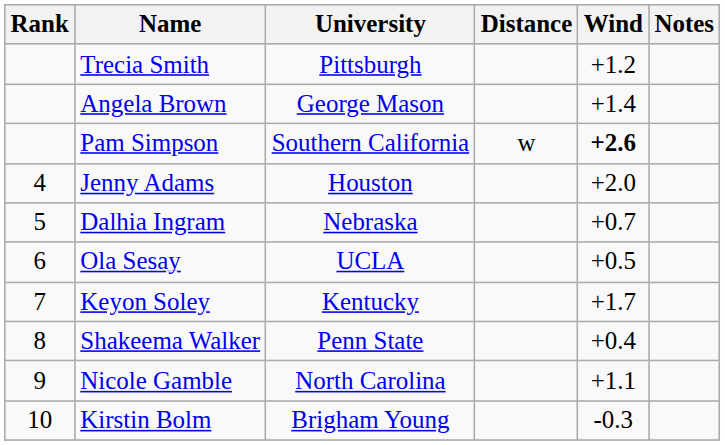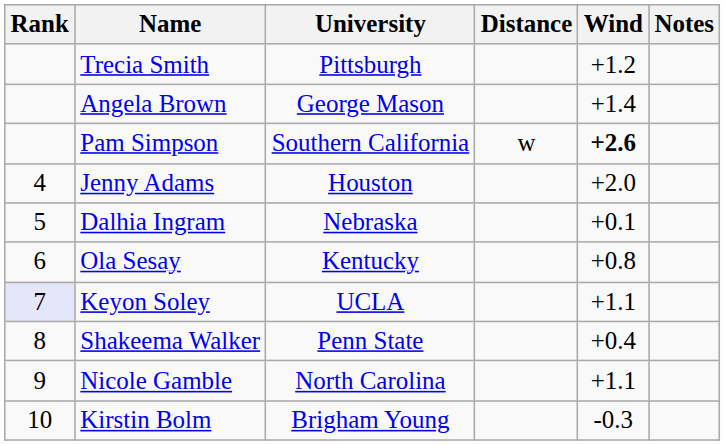 <table class="wikitable sortable" style="text-align:center">
 <tr>
 <th>Rank</th>
 <th>Name</th>
 <th>University</th>
 <th>Distance</th>
 <th>Wind</th>
 <th>Notes</th>
 </tr>
 <tr>
 <td></td>
 <td align=left><a href='#'>Trecia Smith</a> </td>
 <td><a href='#'>Pittsburgh</a></td>
 <td></td>
 <td>+1.2</td>
 <td></td>
 </tr>
 <tr>
 <td></td>
 <td align=left><a href='#'>Angela Brown</a></td>
 <td><a href='#'>George Mason</a></td>
 <td></td>
 <td>+1.4</td>
 <td></td>
 </tr>
 <tr>
 <td></td>
 <td align=left><a href='#'>Pam Simpson</a></td>
 <td><a href='#'>Southern California</a></td>
 <td>w</td>
 <td><strong>+2.6</strong></td>
 <td></td>
 </tr>
 <tr>
 <td>4</td>
 <td align=left><a href='#'>Jenny Adams</a></td>
 <td><a href='#'>Houston</a></td>
 <td></td>
 <td>+2.0</td>
 <td></td>
 </tr>
 <tr>
 <td>5</td>
 <td align=left><a href='#'>Dalhia Ingram</a></td>
 <td><a href='#'>Nebraska</a></td>
 <td></td>
-<td>+0.7</td>
+<td>+0.1</td>
 <td></td>
 </tr>
 <tr>
 <td>6</td>
 <td align=left><a href='#'>Ola Sesay</a> </td>
-<td><a href='#'>UCLA</a></td>
+<td><a href='#'>Kentucky</a></td>
 <td></td>
-<td>+0.5</td>
+<td>+0.8</td>
 <td></td>
 </tr>
 <tr>
-<td>7</td>
+<td style="background: lavender;">7</td>
 <td align=left><a href='#'>Keyon Soley</a></td>
-<td><a href='#'>Kentucky</a></td>
+<td><a href='#'>UCLA</a></td>
 <td></td>
-<td>+1.7</td>
+<td>+1.1</td>
 <td></td>
 </tr>
 <tr>
 <td>8</td>
 <td align=left><a href='#'>Shakeema Walker</a></td>
 <td><a href='#'>Penn State</a></td>
 <td></td>
 <td>+0.4</td>
 <td></td>
 </tr>
 <tr>
 <td>9</td>
 <td align=left><a href='#'>Nicole Gamble</a></td>
 <td><a href='#'>North Carolina</a></td>
 <td></td>
 <td>+1.1</td>
 <td></td>
 </tr>
 <tr>
 <td>10</td>
 <td align=left><a href='#'>Kirstin Bolm</a></td>
 <td><a href='#'>Brigham Young</a></td>
 <td></td>
 <td>-0.3</td>
 <td></td>
 </tr>
 </table>
